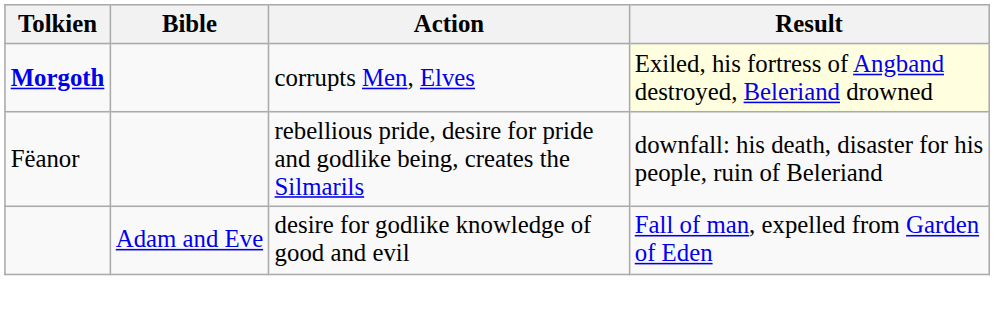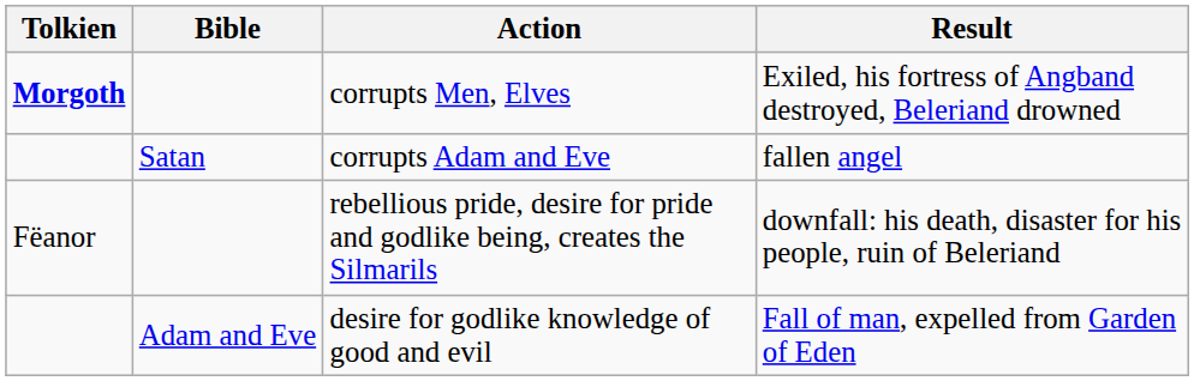 <table class="wikitable" style="margin: 1em auto;">
 <tr>
 <th>Tolkien</th>
 <th>Bible</th>
 <th scope="col" style="width: 225px;">Action</th>
 <th scope="col" style="width: 225px;">Result</th>
 </tr>
 <tr>
 <td><strong><a href='#'>Morgoth</a></strong></td>
 <td></td>
 <td>corrupts <a href='#'>Men</a>, <a href='#'>Elves</a></td>
-<td style="background: lightyellow;">Exiled, his fortress of <a href='#'>Angband</a> destroyed, <a href='#'>Beleriand</a> drowned</td>
+<td>Exiled, his fortress of <a href='#'>Angband</a> destroyed, <a href='#'>Beleriand</a> drowned</td>
+</tr>
+<tr>
+<td></td>
+<td><a href='#'>Satan</a></td>
+<td>corrupts <a href='#'>Adam and Eve</a></td>
+<td>fallen <a href='#'>angel</a></td>
 </tr>
 <tr>
 <td>Fëanor</td>
 <td></td>
 <td>rebellious pride, desire for pride and godlike being, creates the <a href='#'>Silmarils</a></td>
 <td>downfall: his death, disaster for his people, ruin of Beleriand</td>
 </tr>
 <tr>
 <td></td>
 <td><a href='#'>Adam and Eve</a></td>
 <td>desire for godlike knowledge of good and evil</td>
 <td><a href='#'>Fall of man</a>, expelled from <a href='#'>Garden of Eden</a></td>
 </tr>
 </table>
